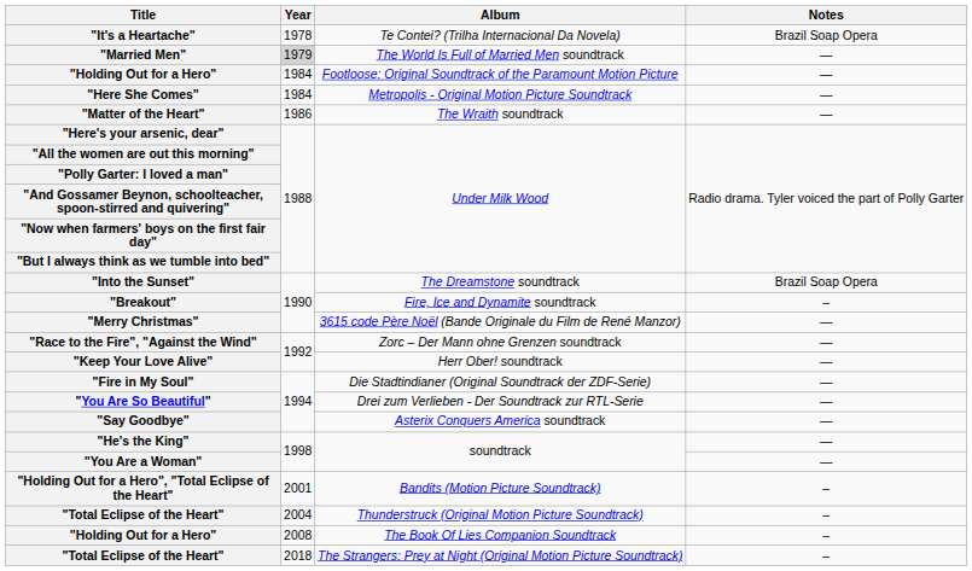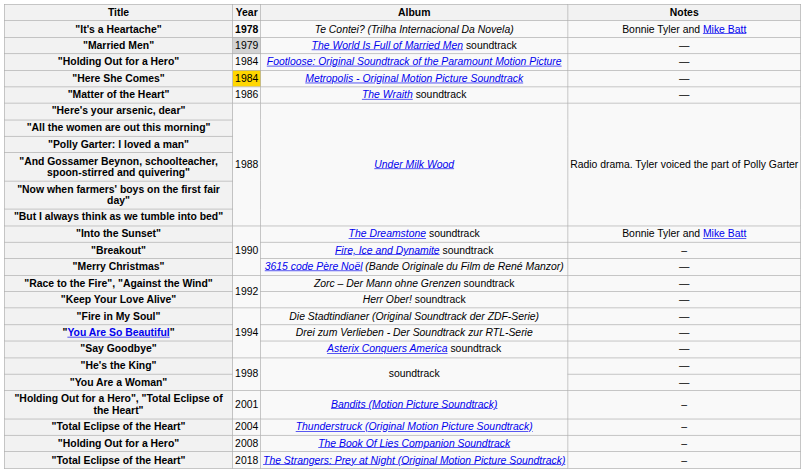 <table class="wikitable plainrowheaders" style="text-align:center;">
 <tr>
 <th scope="col" style="width:21.5em;">Title</th>
 <th scope="col">Year</th>
 <th scope="col">Album</th>
 <th scope="col">Notes</th>
 </tr>
 <tr>
 <th scope="row">"It's a Heartache"</th>
-<td>1978</td>
+<td><strong>1978</strong></td>
 <td><em>Te Contei? (Trilha Internacional Da Novela)</em></td>
-<td>Brazil Soap Opera</td>
+<td>Bonnie Tyler and <a href='#'>Mike Batt</a></td>
 </tr>
 <tr>
 <th scope="row">"Married Men"</th>
 <td style="background: lightgrey;">1979</td>
 <td><em><a href='#'>The World Is Full of Married Men</a></em> soundtrack</td>
 <td>—</td>
 </tr>
 <tr>
 <th scope="row">"Holding Out for a Hero"</th>
 <td>1984</td>
 <td><em><a href='#'>Footloose: Original Soundtrack of the Paramount Motion Picture</a></em></td>
 <td>—</td>
 </tr>
 <tr>
 <th scope="row">"Here She Comes"</th>
-<td>1984</td>
+<td style="background: gold;">1984</td>
 <td><em><a href='#'>Metropolis - Original Motion Picture Soundtrack</a></em></td>
 <td>—</td>
 </tr>
 <tr>
 <th scope="row">"Matter of the Heart"</th>
 <td>1986</td>
 <td><em><a href='#'>The Wraith</a></em> soundtrack</td>
 <td>—</td>
 </tr>
 <tr>
 <th scope="row">"Here's your arsenic, dear"</th>
 <td rowspan="6">1988</td>
 <td rowspan="6"><em><a href='#'>Under Milk Wood</a></em></td>
 <td rowspan="6">Radio drama. Tyler voiced the part of Polly Garter</td>
 </tr>
 <tr>
 <th scope="row">"All the women are out this morning"</th>
 </tr>
 <tr>
 <th scope="row">"Polly Garter: I loved a man"</th>
 </tr>
 <tr>
 <th scope="row">"And Gossamer Beynon, schoolteacher, spoon-stirred and quivering"</th>
 </tr>
 <tr>
 <th scope="row">"Now when farmers' boys on the first fair day"</th>
 </tr>
 <tr>
 <th scope="row">"But I always think as we tumble into bed"</th>
 </tr>
 <tr>
 <th scope="row">"Into the Sunset"</th>
 <td rowspan="3">1990</td>
 <td><em><a href='#'>The Dreamstone</a></em> soundtrack</td>
-<td>Brazil Soap Opera</td>
+<td>Bonnie Tyler and <a href='#'>Mike Batt</a></td>
 </tr>
 <tr>
 <th scope="row">"Breakout"</th>
 <td><em><a href='#'>Fire, Ice and Dynamite</a></em> soundtrack</td>
 <td>–</td>
 </tr>
 <tr>
 <th scope="row">"Merry Christmas"</th>
 <td><em><a href='#'>3615 code Père Noël</a> (Bande Originale du Film de René Manzor)</em></td>
 <td>—</td>
 </tr>
 <tr>
 <th scope="row">"Race to the Fire", "Against the Wind"</th>
 <td rowspan="2">1992</td>
 <td><em>Zorc – Der Mann ohne Grenzen</em> soundtrack</td>
 <td>—</td>
 </tr>
 <tr>
 <th scope="row">"Keep Your Love Alive"</th>
 <td><em>Herr Ober!</em> soundtrack</td>
 <td>—</td>
 </tr>
 <tr>
 <th scope="row">"Fire in My Soul"</th>
 <td rowspan="3">1994</td>
 <td><em>Die Stadtindianer (Original Soundtrack der ZDF-Serie)</em></td>
 <td>—</td>
 </tr>
 <tr>
 <th scope="row">"<a href='#'>You Are So Beautiful</a>"</th>
 <td><em>Drei zum Verlieben - Der Soundtrack zur RTL-Serie </em></td>
 <td>—</td>
 </tr>
 <tr>
 <th scope="row">"Say Goodbye"</th>
 <td><em><a href='#'>Asterix Conquers America</a></em> soundtrack</td>
 <td>—</td>
 </tr>
 <tr>
 <th scope="row">"He's the King"</th>
 <td rowspan="2">1998</td>
 <td rowspan="2"><em></em> soundtrack</td>
 <td>—</td>
 </tr>
 <tr>
 <th scope="row">"You Are a Woman"</th>
 <td>—</td>
 </tr>
 <tr>
 <th scope="row">"Holding Out for a Hero", "Total Eclipse of the Heart"</th>
 <td>2001</td>
 <td><em><a href='#'>Bandits (Motion Picture Soundtrack)</a></em></td>
 <td>–</td>
 </tr>
 <tr>
 <th scope="row">"Total Eclipse of the Heart"</th>
 <td>2004</td>
 <td><em><a href='#'>Thunderstruck (Original Motion Picture Soundtrack)</a></em></td>
 <td>–</td>
 </tr>
 <tr>
 <th scope="row">"Holding Out for a Hero"</th>
 <td>2008</td>
 <td><em><a href='#'>The Book Of Lies Companion Soundtrack</a></em></td>
 <td>–</td>
 </tr>
 <tr>
 <th scope="row">"Total Eclipse of the Heart"</th>
 <td>2018</td>
 <td><em><a href='#'>The Strangers: Prey at Night (Original Motion Picture Soundtrack)</a></em></td>
 <td>–</td>
 </tr>
 </table>
